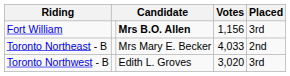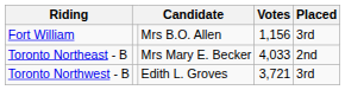 <table class="wikitable" style="text-align:left;">
 <tr>
 <th>Riding</th>
 <th colspan="2">Candidate</th>
 <th>Votes</th>
 <th>Placed</th>
 </tr>
 <tr>
 <td><a href='#'>Fort William</a></td>
 <td></td>
-<td><strong>Mrs B.O. Allen</strong></td>
+<td>Mrs B.O. Allen</td>
 <td style="text-align:right;">1,156</td>
 <td>3rd</td>
 </tr>
 <tr>
 <td><a href='#'>Toronto Northeast</a> - B</td>
 <td></td>
 <td>Mrs Mary  E. Becker</td>
 <td style="text-align:right;">4,033</td>
 <td>2nd</td>
 </tr>
 <tr>
 <td><a href='#'>Toronto Northwest</a> - B</td>
 <td></td>
 <td>Edith L. Groves</td>
-<td style="text-align:right;">3,020</td>
+<td style="text-align:right;">3,721</td>
 <td>3rd</td>
 </tr>
 </table>
